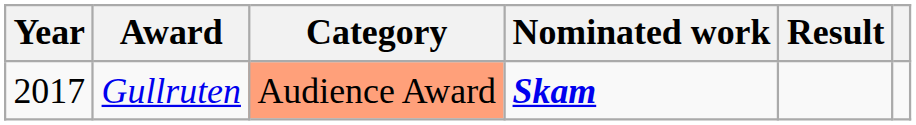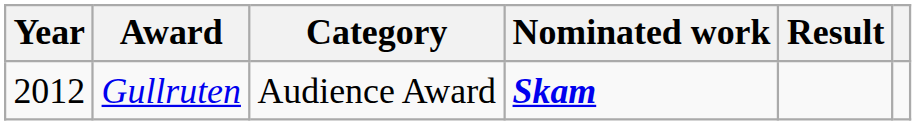 <table class="wikitable">
 <tr>
 <th>Year</th>
 <th>Award</th>
 <th>Category</th>
 <th>Nominated work</th>
 <th>Result</th>
 <th></th>
 </tr>
 <tr>
-<td>2017</td>
+<td>2012</td>
 <td><em><a href='#'>Gullruten</a></em></td>
-<td style="background: lightsalmon;">Audience Award</td>
+<td>Audience Award</td>
 <td><strong><em><a href='#'>Skam</a></em></strong></td>
 <td></td>
 <td></td>
 </tr>
 </table>
